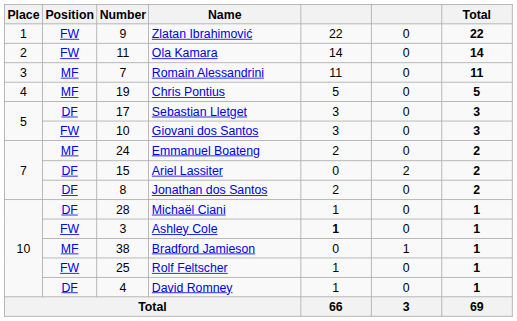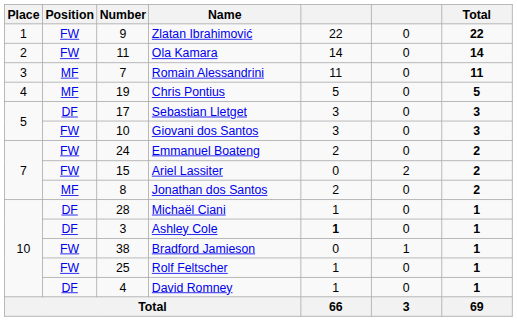 <table class="wikitable" style="font-size: 95%; text-align: center;">
 <tr>
 <th width=40>Place</th>
 <th width=40>Position</th>
 <th width=40>Number</th>
 <th width=180>Name</th>
 <th width=80></th>
 <th width=80></th>
 <th width=80>Total</th>
 </tr>
 <tr>
 <td>1</td>
 <td><a href='#'>FW</a></td>
 <td>9</td>
 <td align="left"> <a href='#'>Zlatan Ibrahimović</a></td>
 <td>22</td>
 <td>0</td>
 <td><strong>22</strong></td>
 </tr>
 <tr>
 <td>2</td>
 <td><a href='#'>FW</a></td>
 <td>11</td>
 <td align="left"> <a href='#'>Ola Kamara</a></td>
 <td>14</td>
 <td>0</td>
 <td><strong>14</strong></td>
 </tr>
 <tr>
 <td>3</td>
 <td><a href='#'>MF</a></td>
 <td>7</td>
 <td align="left"> <a href='#'>Romain Alessandrini</a></td>
 <td>11</td>
 <td>0</td>
 <td><strong>11</strong></td>
 </tr>
 <tr>
 <td>4</td>
 <td><a href='#'>MF</a></td>
 <td>19</td>
 <td align="left"> <a href='#'>Chris Pontius</a></td>
 <td>5</td>
 <td>0</td>
 <td><strong>5</strong></td>
 </tr>
 <tr>
 <td rowspan="2">5</td>
 <td><a href='#'>DF</a></td>
 <td>17</td>
 <td align="left"> <a href='#'>Sebastian Lletget</a></td>
 <td>3</td>
 <td>0</td>
 <td><strong>3</strong></td>
 </tr>
 <tr>
 <td><a href='#'>FW</a></td>
 <td>10</td>
 <td align="left"> <a href='#'>Giovani dos Santos</a></td>
 <td>3</td>
 <td>0</td>
 <td><strong>3</strong></td>
 </tr>
 <tr>
 <td rowspan="3">7</td>
-<td><a href='#'>MF</a></td>
+<td><a href='#'>FW</a></td>
 <td>24</td>
 <td align="left"> <a href='#'>Emmanuel Boateng</a></td>
 <td>2</td>
 <td>0</td>
 <td><strong>2</strong></td>
 </tr>
 <tr>
-<td><a href='#'>DF</a></td>
+<td><a href='#'>FW</a></td>
 <td>15</td>
 <td align="left"> <a href='#'>Ariel Lassiter</a></td>
 <td>0</td>
 <td>2</td>
 <td><strong>2</strong></td>
 </tr>
 <tr>
-<td><a href='#'>DF</a></td>
+<td><a href='#'>MF</a></td>
 <td>8</td>
 <td align="left"> <a href='#'>Jonathan dos Santos</a></td>
 <td>2</td>
 <td>0</td>
 <td><strong>2</strong></td>
 </tr>
 <tr>
 <td rowspan="5">10</td>
 <td><a href='#'>DF</a></td>
 <td>28</td>
 <td align="left"> <a href='#'>Michaël Ciani</a></td>
 <td>1</td>
 <td>0</td>
 <td><strong>1</strong></td>
 </tr>
 <tr>
-<td><a href='#'>FW</a></td>
+<td><a href='#'>DF</a></td>
 <td>3</td>
 <td align="left"> <a href='#'>Ashley Cole</a></td>
 <td><strong>1</strong></td>
 <td>0</td>
 <td><strong>1</strong></td>
 </tr>
 <tr>
-<td><a href='#'>MF</a></td>
+<td><a href='#'>FW</a></td>
 <td>38</td>
 <td align="left"> <a href='#'>Bradford Jamieson</a></td>
 <td>0</td>
 <td>1</td>
 <td><strong>1</strong></td>
 </tr>
 <tr>
 <td><a href='#'>FW</a></td>
 <td>25</td>
 <td align="left"> <a href='#'>Rolf Feltscher</a></td>
 <td>1</td>
 <td>0</td>
 <td><strong>1</strong></td>
 </tr>
 <tr>
 <td><a href='#'>DF</a></td>
 <td>4</td>
 <td align="left"> <a href='#'>David Romney</a></td>
 <td>1</td>
 <td>0</td>
 <td><strong>1</strong></td>
 </tr>
 <tr>
 <th colspan="4">Total</th>
 <th>66</th>
 <th>3</th>
 <th>69</th>
 </tr>
 </table>
